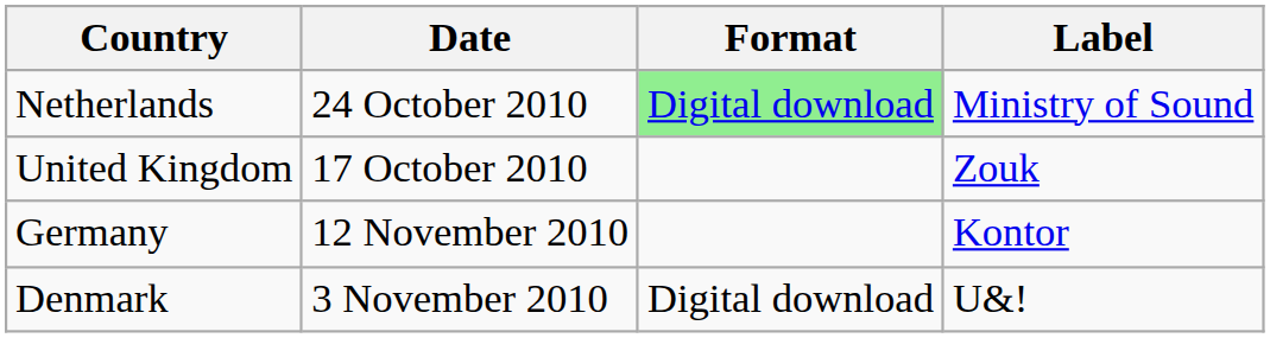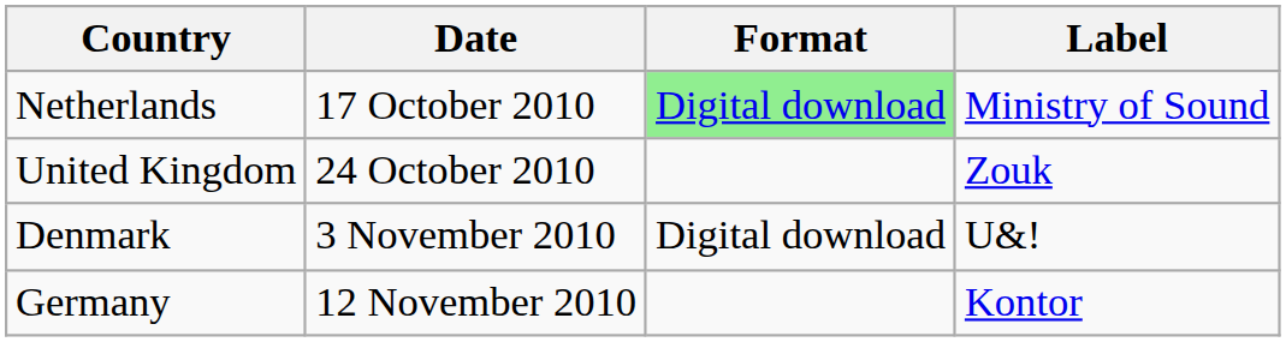 <table class="wikitable">
 <tr>
 <th>Country</th>
 <th>Date</th>
 <th>Format</th>
 <th>Label</th>
 </tr>
 <tr>
 <td>Netherlands</td>
-<td>24 October 2010</td>
+<td>17 October 2010</td>
 <td style="background: lightgreen;"><a href='#'>Digital download</a></td>
 <td><a href='#'>Ministry of Sound</a></td>
 </tr>
 <tr>
 <td>United Kingdom</td>
-<td>17 October 2010</td>
+<td>24 October 2010</td>
 <td></td>
 <td><a href='#'>Zouk</a></td>
+</tr>
+<tr>
+<td>Denmark</td>
+<td>3 November 2010</td>
+<td>Digital download</td>
+<td>U&!</td>
 </tr>
 <tr>
 <td>Germany</td>
 <td>12 November 2010</td>
 <td></td>
 <td><a href='#'>Kontor</a></td>
 </tr>
-<tr>
-<td>Denmark</td>
-<td>3 November 2010</td>
-<td>Digital download</td>
-<td>U&!</td>
-</tr>
 </table>
